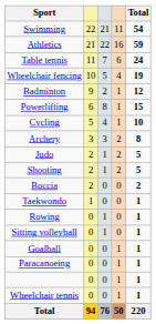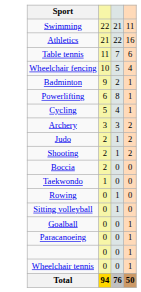 <table class=wikitable style=font-size:85%;float:right;text-align:center>
 <tr>
 <th>Sport</th>
 <td bgcolor=F7F6A8></td>
 <td bgcolor=DCE5E5></td>
 <td bgcolor=FFDAB9></td>
-<th>Total</th>
 </tr>
 <tr>
 <td><a href='#'>Swimming</a></td>
 <td bgcolor=F7F6A8>22</td>
 <td bgcolor=DCE5E5>21</td>
 <td bgcolor=FFDAB9>11</td>
-<td><strong>54</strong></td>
 </tr>
 <tr>
 <td><a href='#'>Athletics</a></td>
 <td bgcolor=F7F6A8>21</td>
 <td bgcolor=DCE5E5>22</td>
 <td bgcolor=FFDAB9>16</td>
-<td><strong>59</strong></td>
 </tr>
 <tr>
 <td><a href='#'>Table tennis</a></td>
 <td bgcolor=F7F6A8>11</td>
 <td bgcolor=DCE5E5>7</td>
 <td bgcolor=FFDAB9>6</td>
-<td><strong>24</strong></td>
 </tr>
 <tr>
 <td><a href='#'>Wheelchair fencing</a></td>
 <td bgcolor=F7F6A8>10</td>
 <td bgcolor=DCE5E5>5</td>
 <td bgcolor=FFDAB9>4</td>
-<td><strong>19</strong></td>
 </tr>
 <tr>
 <td><a href='#'>Badminton</a></td>
 <td bgcolor=F7F6A8>9</td>
 <td bgcolor=DCE5E5>2</td>
 <td bgcolor=FFDAB9>1</td>
-<td><strong>12</strong></td>
 </tr>
 <tr>
 <td><a href='#'>Powerlifting</a></td>
 <td bgcolor=F7F6A8>6</td>
 <td bgcolor=DCE5E5>8</td>
 <td bgcolor=FFDAB9>1</td>
-<td><strong>15</strong></td>
 </tr>
 <tr>
 <td><a href='#'>Cycling</a></td>
 <td bgcolor=F7F6A8>5</td>
 <td bgcolor=DCE5E5>4</td>
 <td bgcolor=FFDAB9>1</td>
-<td><strong>10</strong></td>
 </tr>
 <tr>
 <td><a href='#'>Archery</a></td>
 <td bgcolor=F7F6A8>3</td>
 <td bgcolor=DCE5E5>3</td>
 <td bgcolor=FFDAB9>2</td>
-<td><strong>8</strong></td>
 </tr>
 <tr>
 <td><a href='#'>Judo</a></td>
 <td bgcolor=F7F6A8>2</td>
 <td bgcolor=DCE5E5>1</td>
 <td bgcolor=FFDAB9>2</td>
-<td><strong>5</strong></td>
 </tr>
 <tr>
 <td><a href='#'>Shooting</a></td>
 <td bgcolor=F7F6A8>2</td>
 <td bgcolor=DCE5E5>1</td>
 <td bgcolor=FFDAB9>2</td>
-<td><strong>5</strong></td>
 </tr>
 <tr>
 <td><a href='#'>Boccia</a></td>
 <td bgcolor=F7F6A8>2</td>
 <td bgcolor=DCE5E5>0</td>
 <td bgcolor=FFDAB9>0</td>
-<td><strong>2</strong></td>
 </tr>
 <tr>
 <td><a href='#'>Taekwondo</a></td>
 <td bgcolor=F7F6A8>1</td>
 <td bgcolor=DCE5E5>0</td>
 <td bgcolor=FFDAB9>0</td>
-<td><strong>1</strong></td>
 </tr>
 <tr>
 <td><a href='#'>Rowing</a></td>
 <td bgcolor=F7F6A8>0</td>
 <td bgcolor=DCE5E5>1</td>
 <td bgcolor=FFDAB9>0</td>
-<td><strong>1</strong></td>
 </tr>
 <tr>
 <td><a href='#'>Sitting volleyball</a></td>
 <td bgcolor=F7F6A8>0</td>
 <td bgcolor=DCE5E5>1</td>
 <td bgcolor=FFDAB9>0</td>
-<td><strong>1</strong></td>
 </tr>
 <tr>
 <td><a href='#'>Goalball</a></td>
 <td bgcolor=F7F6A8>0</td>
 <td bgcolor=DCE5E5>0</td>
 <td bgcolor=FFDAB9>1</td>
-<td><strong>1</strong></td>
 </tr>
 <tr>
 <td><a href='#'>Paracanoeing</a></td>
 <td bgcolor=F7F6A8>0</td>
 <td bgcolor=DCE5E5>0</td>
 <td bgcolor=FFDAB9>1</td>
-<td><strong>1</strong></td>
 </tr>
 <tr>
 <td></td>
 <td bgcolor=F7F6A8>0</td>
 <td bgcolor=DCE5E5>0</td>
 <td bgcolor=FFDAB9>1</td>
-<td><strong>1</strong></td>
 </tr>
 <tr>
 <td><a href='#'>Wheelchair tennis</a></td>
 <td bgcolor=F7F6A8>0</td>
 <td bgcolor=DCE5E5>0</td>
 <td bgcolor=FFDAB9>1</td>
-<td><strong>1</strong></td>
 </tr>
 <tr>
 <th>Total</th>
 <th style=background:gold>94</th>
 <th style=background:silver>76</th>
 <th style=background:#c96>50</th>
-<th>220</th>
 </tr>
 </table>
